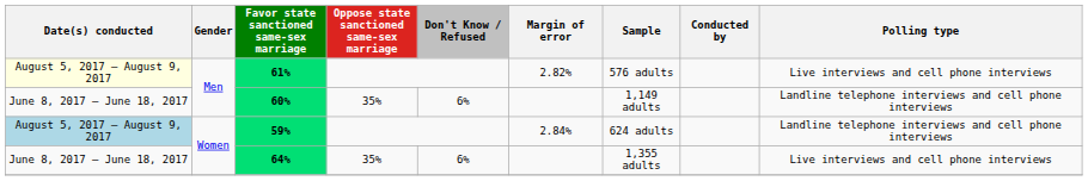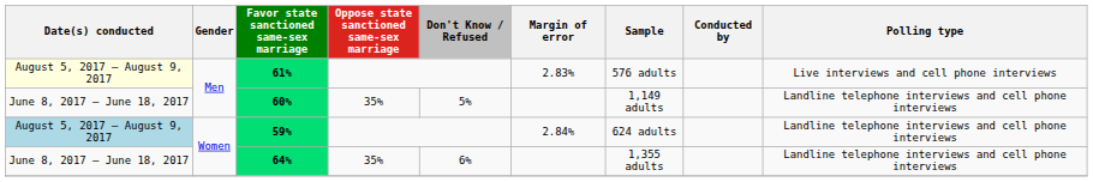 <table class="wikitable sortable" style="text-align:center;font-size:95%;line-height:14px">
 <tr>
 <th>Date(s) conducted</th>
 <th>Gender</th>
 <th data-sort- type="number" style="background:green; color:white; width:100px;">Favor state sanctioned same-sex marriage</th>
 <th data-sort- type="number" style="background:#dc241f; color:white; width:100px;">Oppose state sanctioned same-sex marriage</th>
 <th data-sort- type="number" style="background:silver; width:100px;">Don't Know / Refused</th>
 <th data-sort-type="number">Margin of error</th>
 <th data-sort-type="number">Sample</th>
 <th>Conducted by</th>
 <th>Polling type</th>
 </tr>
 <tr>
 <td style="background: lightyellow;">August 5, 2017 – August 9, 2017</td>
 <td rowspan=2 colspan=1 align="center"><a href='#'>Men</a></td>
 <td style="background: rgb(1, 223, 116);"><strong>61%</strong></td>
 <td rowspan=1 colspan=2 align="center"></td>
-<td>2.82%</td>
+<td>2.83%</td>
 <td>576 adults</td>
 <td></td>
 <td>Live interviews and cell phone interviews</td>
 </tr>
 <tr>
 <td>June 8, 2017 – June 18, 2017</td>
 <td style="background: rgb(1, 223, 116);"><strong>60%</strong></td>
 <td>35%</td>
-<td>6%</td>
+<td>5%</td>
 <td></td>
 <td>1,149 adults</td>
 <td></td>
 <td>Landline telephone interviews and cell phone interviews</td>
 </tr>
 <tr>
 <td style="background: lightblue;">August 5, 2017 – August 9, 2017</td>
 <td rowspan=2 colspan=1 align="center"><a href='#'>Women</a></td>
 <td style="background: rgb(1, 223, 116);"><strong>59%</strong></td>
 <td rowspan=1 colspan=2 align="center"></td>
 <td>2.84%</td>
 <td>624 adults</td>
 <td></td>
 <td>Landline telephone interviews and cell phone interviews</td>
 </tr>
 <tr>
 <td>June 8, 2017 – June 18, 2017</td>
 <td style="background: rgb(1, 223, 116);"><strong>64%</strong></td>
 <td>35%</td>
 <td>6%</td>
 <td></td>
 <td>1,355 adults</td>
 <td></td>
-<td>Live interviews and cell phone interviews</td>
+<td>Landline telephone interviews and cell phone interviews</td>
 </tr>
 <tr>
 </tr>
 </table>
